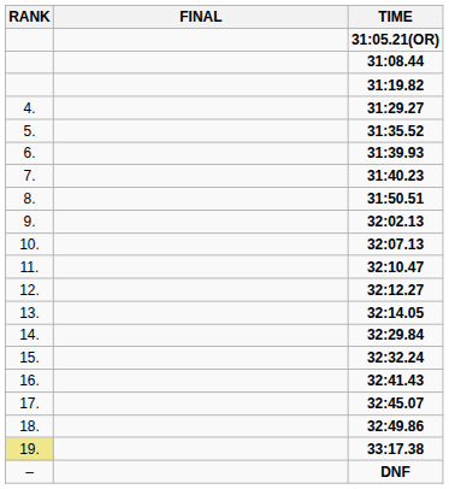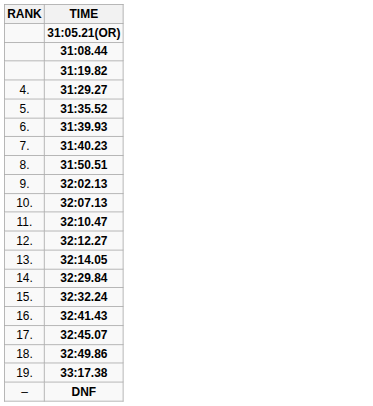 <table class="wikitable" style="border-collapse: collapse; font-size: 90%;">
 <tr>
 <th>RANK</th>
-<th style="width: 20em">FINAL</th>
 <th style="width: 5em">TIME</th>
 </tr>
 <tr>
 <td align="center"></td>
-<td></td>
 <td align="center"><strong>31:05.21(OR)</strong></td>
 </tr>
 <tr>
 <td align="center"></td>
-<td></td>
 <td align="center"><strong>31:08.44</strong></td>
 </tr>
 <tr>
 <td align="center"></td>
-<td></td>
 <td align="center"><strong>31:19.82</strong></td>
 </tr>
 <tr>
 <td align="center">4.</td>
-<td></td>
 <td align="center"><strong>31:29.27</strong></td>
 </tr>
 <tr>
 <td align="center">5.</td>
-<td></td>
 <td align="center"><strong>31:35.52</strong></td>
 </tr>
 <tr>
 <td align="center">6.</td>
-<td></td>
 <td align="center"><strong>31:39.93</strong></td>
 </tr>
 <tr>
 <td align="center">7.</td>
-<td></td>
 <td align="center"><strong>31:40.23</strong></td>
 </tr>
 <tr>
 <td align="center">8.</td>
-<td></td>
 <td align="center"><strong>31:50.51</strong></td>
 </tr>
 <tr>
 <td align="center">9.</td>
-<td></td>
 <td align="center"><strong>32:02.13</strong></td>
 </tr>
 <tr>
 <td align="center">10.</td>
-<td></td>
 <td align="center"><strong>32:07.13</strong></td>
 </tr>
 <tr>
 <td align="center">11.</td>
-<td></td>
 <td align="center"><strong>32:10.47</strong></td>
 </tr>
 <tr>
 <td align="center">12.</td>
-<td></td>
 <td align="center"><strong>32:12.27</strong></td>
 </tr>
 <tr>
 <td align="center">13.</td>
-<td></td>
 <td align="center"><strong>32:14.05</strong></td>
 </tr>
 <tr>
 <td align="center">14.</td>
-<td></td>
 <td align="center"><strong>32:29.84</strong></td>
 </tr>
 <tr>
 <td align="center">15.</td>
-<td></td>
 <td align="center"><strong>32:32.24</strong></td>
 </tr>
 <tr>
 <td align="center">16.</td>
-<td></td>
 <td align="center"><strong>32:41.43</strong></td>
 </tr>
 <tr>
 <td align="center">17.</td>
-<td></td>
 <td align="center"><strong>32:45.07</strong></td>
 </tr>
 <tr>
 <td align="center">18.</td>
-<td></td>
 <td align="center"><strong>32:49.86</strong></td>
 </tr>
 <tr>
-<td align="center" style="background: khaki;">19.</td>
-<td></td>
+<td align="center">19.</td>
 <td align="center"><strong>33:17.38</strong></td>
 </tr>
 <tr>
 <td align="center">–</td>
-<td></td>
 <td align="center"><strong>DNF</strong></td>
 </tr>
 </table>
